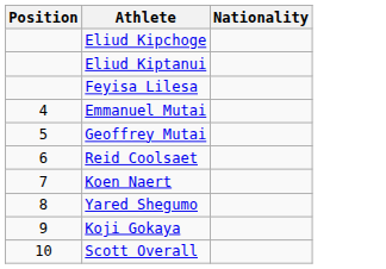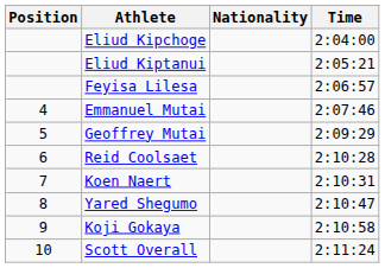 <table class="wikitable sortable">
 <tr>
 <th>Position</th>
 <th>Athlete</th>
 <th>Nationality</th>
+<th>Time</th>
 </tr>
 <tr>
 <td align=center></td>
 <td><a href='#'>Eliud Kipchoge</a></td>
 <td></td>
+<td>2:04:00 </td>
 </tr>
 <tr>
 <td align=center></td>
 <td><a href='#'>Eliud Kiptanui</a></td>
 <td></td>
+<td>2:05:21 </td>
 </tr>
 <tr>
 <td align=center></td>
 <td><a href='#'>Feyisa Lilesa</a></td>
 <td></td>
+<td>2:06:57</td>
 </tr>
 <tr>
 <td align=center>4</td>
 <td><a href='#'>Emmanuel Mutai</a></td>
 <td></td>
+<td>2:07:46</td>
 </tr>
 <tr>
 <td align=center>5</td>
 <td><a href='#'>Geoffrey Mutai</a></td>
 <td></td>
+<td>2:09:29</td>
 </tr>
 <tr>
 <td align=center>6</td>
 <td><a href='#'>Reid Coolsaet</a></td>
 <td></td>
+<td>2:10:28 </td>
 </tr>
 <tr>
 <td align=center>7</td>
 <td><a href='#'>Koen Naert</a></td>
 <td></td>
+<td>2:10:31 </td>
 </tr>
 <tr>
 <td align=center>8</td>
 <td><a href='#'>Yared Shegumo</a></td>
 <td></td>
+<td>2:10:47</td>
 </tr>
 <tr>
 <td align=center>9</td>
 <td><a href='#'>Koji Gokaya</a></td>
 <td></td>
+<td>2:10:58</td>
 </tr>
 <tr>
 <td align=center>10</td>
 <td><a href='#'>Scott Overall</a></td>
 <td></td>
+<td>2:11:24</td>
 </tr>
 </table>
